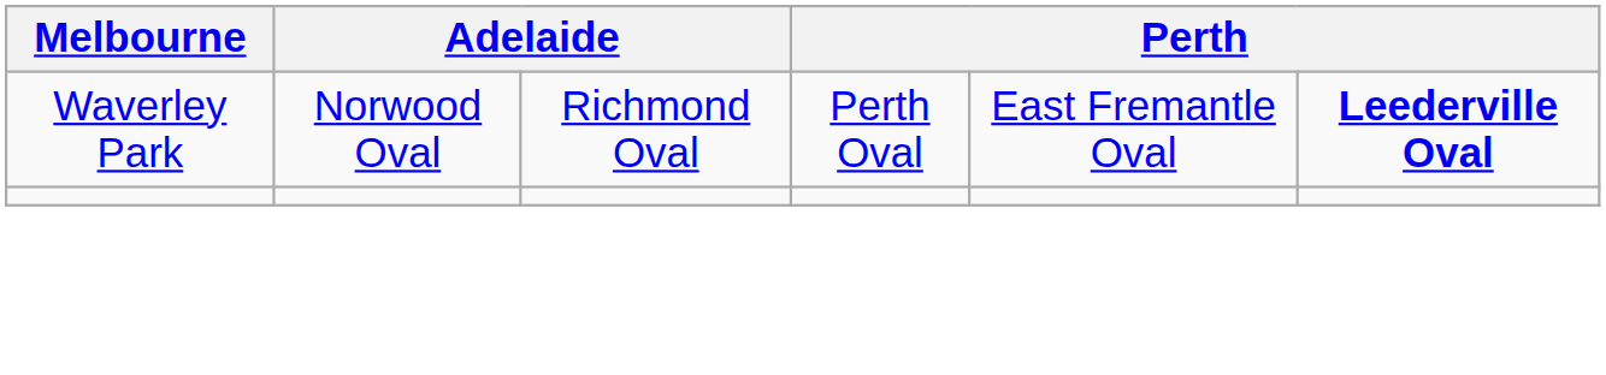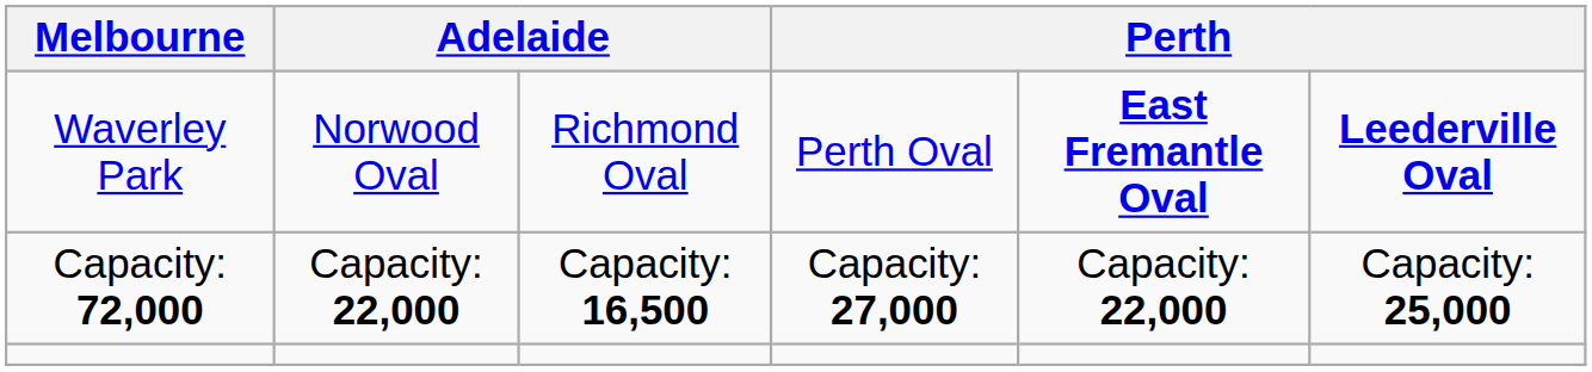 <table class="wikitable" style="text-align:center">
 <tr>
 <th><a href='#'>Melbourne</a></th>
 <th colspan=2><a href='#'>Adelaide</a></th>
 <th colspan=3><a href='#'>Perth</a></th>
 </tr>
 <tr>
 <td><a href='#'>Waverley Park</a></td>
 <td><a href='#'>Norwood Oval</a></td>
 <td><a href='#'>Richmond Oval</a></td>
 <td><a href='#'>Perth Oval</a></td>
-<td><a href='#'>East Fremantle Oval</a></td>
+<td><strong><a href='#'>East Fremantle Oval</a></strong></td>
 <td><strong><a href='#'>Leederville Oval</a></strong></td>
+</tr>
+<tr>
+<td>Capacity: <strong>72,000</strong></td>
+<td>Capacity: <strong>22,000</strong></td>
+<td>Capacity: <strong>16,500</strong></td>
+<td>Capacity: <strong>27,000</strong></td>
+<td>Capacity: <strong>22,000</strong></td>
+<td>Capacity: <strong>25,000</strong></td>
 </tr>
 <tr>
 <td></td>
 <td></td>
 <td></td>
 <td></td>
 <td></td>
 <td></td>
 </tr>
 </table>
